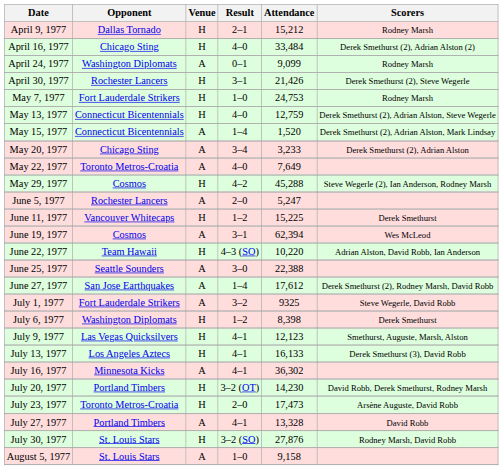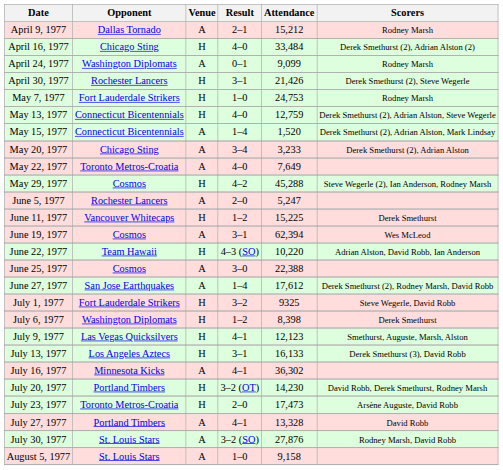 <table class="wikitable" style="font-size:95%; text-align:center">
 <tr>
 <th>Date</th>
 <th>Opponent</th>
 <th>Venue</th>
 <th>Result</th>
 <th>Attendance</th>
 <th>Scorers</th>
 </tr>
 <tr bgcolor="#ffdddd">
 <td>April 9, 1977</td>
 <td><a href='#'>Dallas Tornado</a></td>
-<td>H</td>
+<td>A</td>
 <td>2–1</td>
 <td>15,212</td>
 <td><small>Rodney Marsh</small></td>
 </tr>
 <tr>
 </tr>
 <tr bgcolor="#ddffdd">
 <td>April 16, 1977</td>
 <td><a href='#'>Chicago Sting</a></td>
 <td>H</td>
 <td>4–0</td>
 <td>33,484</td>
 <td><small>Derek Smethurst (2), Adrian Alston (2)</small></td>
 </tr>
 <tr>
 </tr>
 <tr bgcolor="#ddffdd">
 <td>April 24, 1977</td>
 <td><a href='#'>Washington Diplomats</a></td>
 <td>A</td>
 <td>0–1</td>
 <td>9,099</td>
 <td><small>Rodney Marsh</small></td>
 </tr>
 <tr>
 </tr>
 <tr bgcolor="#ddffdd">
 <td>April 30, 1977</td>
 <td><a href='#'>Rochester Lancers</a></td>
 <td>H</td>
 <td>3–1</td>
 <td>21,426</td>
 <td><small>Derek Smethurst (2), Steve Wegerle</small></td>
 </tr>
 <tr>
 </tr>
 <tr bgcolor="#ddffdd">
 <td>May 7, 1977</td>
 <td><a href='#'>Fort Lauderdale Strikers</a></td>
 <td>H</td>
 <td>1–0</td>
 <td>24,753</td>
 <td><small>Rodney Marsh</small></td>
 </tr>
 <tr>
 </tr>
 <tr bgcolor="#ddffdd">
 <td>May 13, 1977</td>
 <td><a href='#'>Connecticut Bicentennials</a></td>
 <td>H</td>
 <td>4–0</td>
 <td>12,759</td>
 <td><small>Derek Smethurst (2), Adrian Alston, Steve Wegerle</small></td>
 </tr>
 <tr>
 </tr>
 <tr bgcolor="#ddffdd">
 <td>May 15, 1977</td>
 <td><a href='#'>Connecticut Bicentennials</a></td>
 <td>A</td>
 <td>1–4</td>
 <td>1,520</td>
 <td><small>Derek Smethurst (2), Adrian Alston, Mark Lindsay</small></td>
 </tr>
 <tr>
 </tr>
 <tr bgcolor="#ffdddd">
 <td>May 20, 1977</td>
 <td><a href='#'>Chicago Sting</a></td>
 <td>A</td>
 <td>3–4</td>
 <td>3,233</td>
 <td><small>Derek Smethurst (2), Adrian Alston</small></td>
 </tr>
 <tr>
 </tr>
 <tr bgcolor="#ffdddd">
 <td>May 22, 1977</td>
 <td><a href='#'>Toronto Metros-Croatia</a></td>
 <td>A</td>
 <td>4–0</td>
 <td>7,649</td>
 <td></td>
 </tr>
 <tr>
 </tr>
 <tr bgcolor="#ddffdd">
 <td>May 29, 1977</td>
 <td><a href='#'>Cosmos</a></td>
 <td>H</td>
 <td>4–2</td>
 <td>45,288</td>
 <td><small>Steve Wegerle (2), Ian Anderson, Rodney Marsh</small></td>
 </tr>
 <tr>
 </tr>
 <tr bgcolor="#ffdddd">
 <td>June 5, 1977</td>
 <td><a href='#'>Rochester Lancers</a></td>
 <td>A</td>
 <td>2–0</td>
 <td>5,247</td>
 <td></td>
 </tr>
 <tr>
 </tr>
 <tr bgcolor="#ffdddd">
 <td>June 11, 1977</td>
 <td><a href='#'>Vancouver Whitecaps</a></td>
 <td>H</td>
 <td>1–2</td>
 <td>15,225</td>
 <td><small>Derek Smethurst</small></td>
 </tr>
 <tr>
 </tr>
 <tr bgcolor="#ffdddd">
 <td>June 19, 1977</td>
 <td><a href='#'>Cosmos</a></td>
 <td>A</td>
 <td>3–1</td>
 <td>62,394</td>
 <td><small>Wes McLeod</small></td>
 </tr>
 <tr>
 </tr>
 <tr bgcolor="#ddffdd">
 <td>June 22, 1977</td>
 <td><a href='#'>Team Hawaii</a></td>
 <td>H</td>
 <td>4–3 (<a href='#'>SO</a>)</td>
 <td>10,220</td>
 <td><small>Adrian Alston, David Robb, Ian Anderson</small></td>
 </tr>
 <tr>
 </tr>
 <tr bgcolor="#ffdddd">
 <td>June 25, 1977</td>
-<td><a href='#'>Seattle Sounders</a></td>
+<td><a href='#'>Cosmos</a></td>
 <td>A</td>
 <td>3–0</td>
 <td>22,388</td>
 <td></td>
 </tr>
 <tr>
 </tr>
 <tr bgcolor="#ddffdd">
 <td>June 27, 1977</td>
 <td><a href='#'>San Jose Earthquakes</a></td>
 <td>A</td>
 <td>1–4</td>
 <td>17,612</td>
 <td><small>Derek Smethurst (2), Rodney Marsh, David Robb</small></td>
 </tr>
 <tr>
 </tr>
 <tr bgcolor="#ffdddd">
 <td>July 1, 1977</td>
 <td><a href='#'>Fort Lauderdale Strikers</a></td>
-<td>A</td>
+<td>H</td>
 <td>3–2</td>
 <td>9325</td>
 <td><small>Steve Wegerle, David Robb</small></td>
 </tr>
 <tr>
 </tr>
 <tr bgcolor="#ffdddd">
 <td>July 6, 1977</td>
 <td><a href='#'>Washington Diplomats</a></td>
 <td>H</td>
 <td>1–2</td>
 <td>8,398</td>
 <td><small>Derek Smethurst</small></td>
 </tr>
 <tr>
 </tr>
 <tr bgcolor="#ddffdd">
 <td>July 9, 1977</td>
 <td><a href='#'>Las Vegas Quicksilvers</a></td>
 <td>H</td>
 <td>4–1</td>
 <td>12,123</td>
 <td><small>Smethurst, Auguste, Marsh, Alston</small></td>
 </tr>
 <tr>
 </tr>
 <tr bgcolor="#ddffdd">
 <td>July 13, 1977</td>
 <td><a href='#'>Los Angeles Aztecs</a></td>
 <td>H</td>
-<td>4–1</td>
+<td>3–1</td>
 <td>16,133</td>
 <td><small>Derek Smethurst (3), David Robb</small></td>
 </tr>
 <tr>
 </tr>
 <tr bgcolor="#ffdddd">
 <td>July 16, 1977</td>
 <td><a href='#'>Minnesota Kicks</a></td>
 <td>A</td>
 <td>4–1</td>
 <td>36,302</td>
 <td></td>
 </tr>
 <tr>
 </tr>
 <tr bgcolor="#ddffdd">
 <td>July 20, 1977</td>
 <td><a href='#'>Portland Timbers</a></td>
 <td>H</td>
 <td>3–2 (<a href='#'>OT</a>)</td>
 <td>14,230</td>
 <td><small>David Robb, Derek Smethurst, Rodney Marsh</small></td>
 </tr>
 <tr>
 </tr>
 <tr bgcolor="#ddffdd">
 <td>July 23, 1977</td>
 <td><a href='#'>Toronto Metros-Croatia</a></td>
 <td>H</td>
 <td>2–0</td>
 <td>17,473</td>
 <td><small>Arsène Auguste, David Robb</small></td>
 </tr>
 <tr>
 </tr>
 <tr bgcolor="#ffdddd">
 <td>July 27, 1977</td>
 <td><a href='#'>Portland Timbers</a></td>
 <td>A</td>
 <td>4–1</td>
 <td>13,328</td>
 <td><small>David Robb</small></td>
 </tr>
 <tr>
 </tr>
 <tr bgcolor="#ddffdd">
 <td>July 30, 1977</td>
 <td><a href='#'>St. Louis Stars</a></td>
-<td>H</td>
+<td>A</td>
 <td>3–2 (<a href='#'>SO</a>)</td>
 <td>27,876</td>
 <td><small>Rodney Marsh, David Robb</small></td>
 </tr>
 <tr>
 </tr>
 <tr bgcolor="#ffdddd">
 <td>August 5, 1977</td>
 <td><a href='#'>St. Louis Stars</a></td>
 <td>A</td>
 <td>1–0</td>
 <td>9,158</td>
 <td></td>
 </tr>
 <tr>
 </tr>
 </table>
